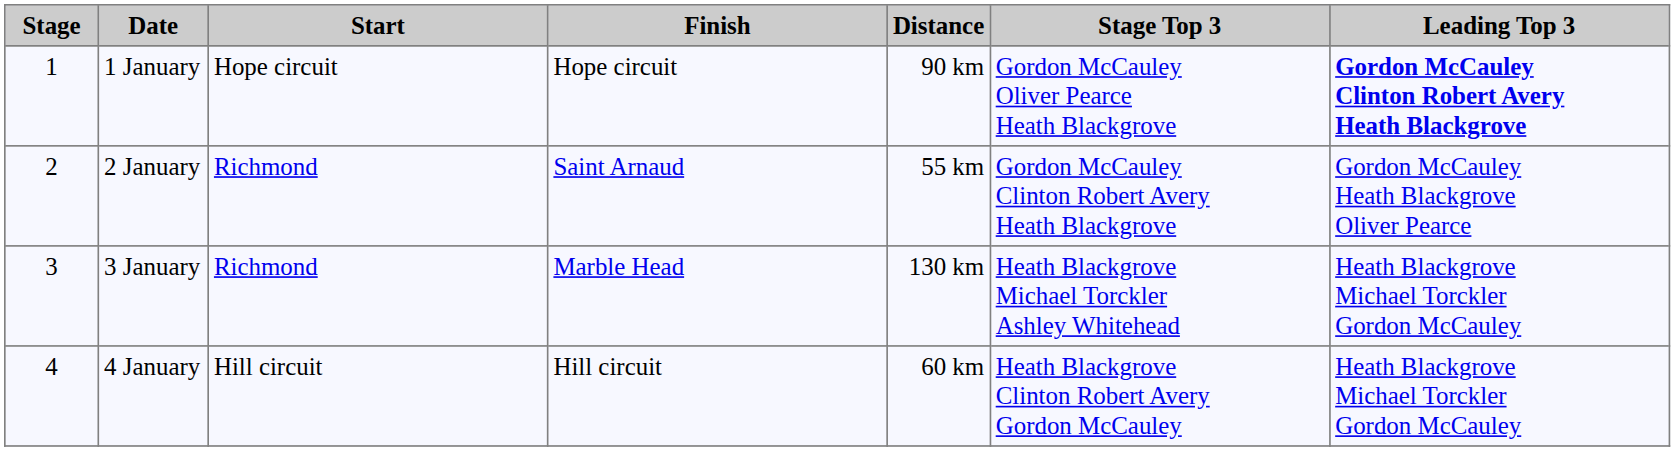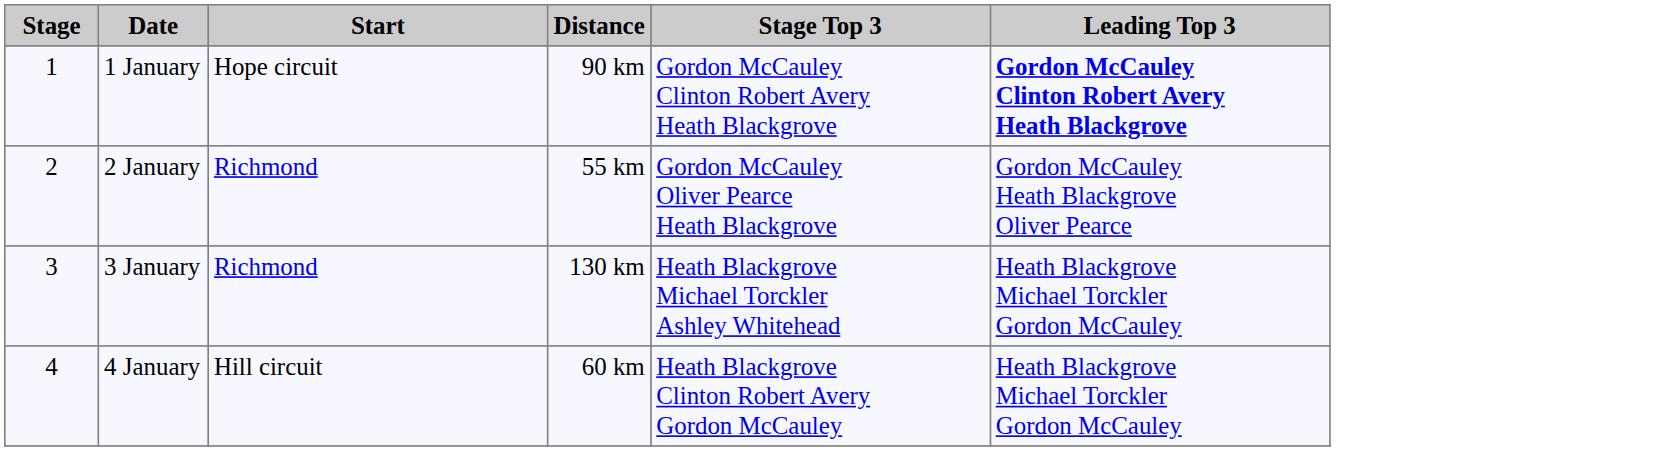 <table bgcolor="#f7f8ff" cellpadding="3" cellspacing="0" border="1" style="font-size: 95%; border: gray solid 1px; border-collapse: collapse;">
 <tr bgcolor="#CCCCCC">
 <td align="center" width="50"><strong>Stage</strong></td>
 <td align="center" width="60"><strong>Date</strong></td>
 <td align="center" width="200"><strong>Start</strong></td>
-<td align="center" width="200"><strong>Finish</strong></td>
 <td align="center" width="50"><strong>Distance</strong></td>
 <td align="center" width="200"><strong>Stage Top 3</strong></td>
 <td align="center" width="200"><strong>Leading Top 3</strong></td>
 </tr>
 <tr valign=top>
 <td align=center>1</td>
 <td>1 January</td>
 <td>Hope circuit</td>
-<td>Hope circuit</td>
 <td align=right>90 km</td>
-<td> <a href='#'>Gordon McCauley</a><br>  <a href='#'>Oliver Pearce</a><br>  <a href='#'>Heath Blackgrove</a></td>
+<td> <a href='#'>Gordon McCauley</a><br>  <a href='#'>Clinton Robert Avery</a><br>  <a href='#'>Heath Blackgrove</a></td>
 <td><strong> <a href='#'>Gordon McCauley</a><br>  <a href='#'>Clinton Robert Avery</a><br>  <a href='#'>Heath Blackgrove</a></strong></td>
 </tr>
 <tr valign=top>
 <td align=center>2</td>
 <td>2 January</td>
 <td><a href='#'>Richmond</a></td>
-<td><a href='#'>Saint Arnaud</a></td>
 <td align=right>55 km</td>
-<td> <a href='#'>Gordon McCauley</a><br>  <a href='#'>Clinton Robert Avery</a><br>  <a href='#'>Heath Blackgrove</a></td>
+<td> <a href='#'>Gordon McCauley</a><br>  <a href='#'>Oliver Pearce</a><br>  <a href='#'>Heath Blackgrove</a></td>
 <td> <a href='#'>Gordon McCauley</a><br>  <a href='#'>Heath Blackgrove</a><br>  <a href='#'>Oliver Pearce</a></td>
 </tr>
 <tr valign=top>
 <td align=center>3</td>
 <td>3 January</td>
 <td><a href='#'>Richmond</a></td>
-<td><a href='#'>Marble Head</a></td>
 <td align=right>130 km</td>
 <td> <a href='#'>Heath Blackgrove</a><br>  <a href='#'>Michael Torckler</a><br>  <a href='#'>Ashley Whitehead</a></td>
 <td> <a href='#'>Heath Blackgrove</a><br>  <a href='#'>Michael Torckler</a><br>  <a href='#'>Gordon McCauley</a></td>
 </tr>
 <tr valign=top>
 <td align=center>4</td>
 <td>4 January</td>
 <td>Hill circuit</td>
-<td>Hill circuit</td>
 <td align=right>60 km</td>
 <td> <a href='#'>Heath Blackgrove</a><br>  <a href='#'>Clinton Robert Avery</a><br>  <a href='#'>Gordon McCauley</a></td>
 <td> <a href='#'>Heath Blackgrove</a><br>  <a href='#'>Michael Torckler</a><br>  <a href='#'>Gordon McCauley</a></td>
 </tr>
 </table>
